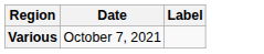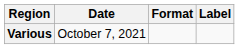 <table class="wikitable plainrowheaders">
 <tr>
 <th scope="col">Region</th>
 <th scope="col">Date</th>
+<th scope="col">Format</th>
 <th scope="col">Label</th>
 </tr>
 <tr>
 <th scope="row">Various</th>
 <td>October 7, 2021</td>
 <td></td>
+<td></td>
 </tr>
 </table>
